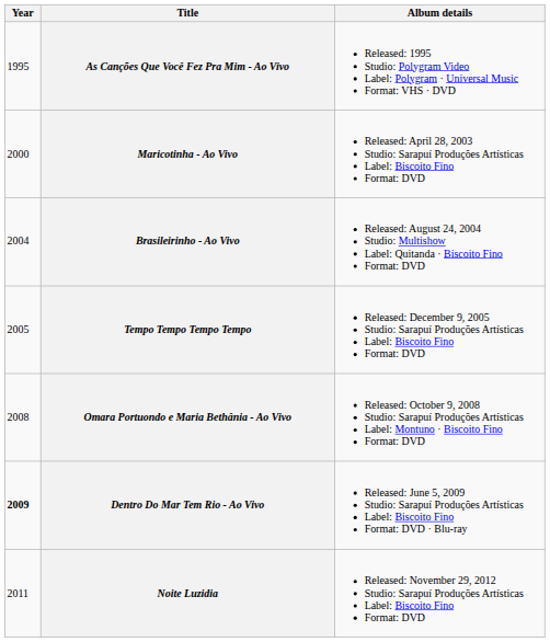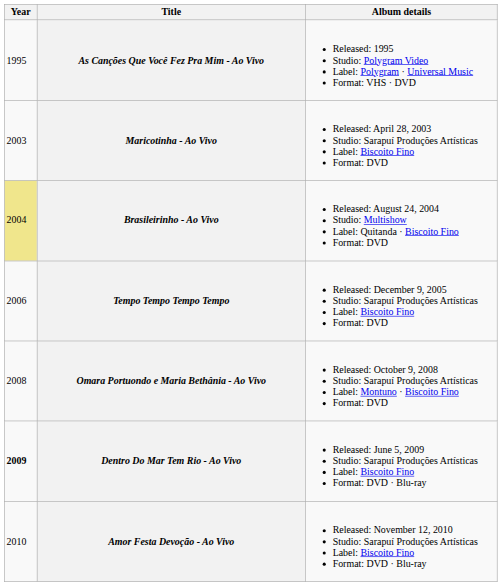 <table class="wikitable plainrowheaders" style="width:63%;">
 <tr>
 <th scope="col" style="width:3%;">Year</th>
 <th scope="col" style="width:35%;">Title</th>
 <th scope="col" style="width:25%;">Album details</th>
 </tr>
 <tr>
 <td>1995</td>
 <th scope="row"><em>As Canções Que Você Fez Pra Mim - Ao Vivo</em></th>
 <td><br><ul><li>Released:  1995</li><li>Studio: <a href='#'>Polygram Video</a></li><li>Label: <a href='#'>Polygram</a> · <a href='#'>Universal Music</a></li><li>Format: VHS · DVD</li></ul></td>
 </tr>
 <tr>
-<td>2000</td>
+<td>2003</td>
 <th scope="row"><em>Maricotinha - Ao Vivo</em></th>
 <td><br><ul><li>Released: April 28, 2003</li><li>Studio: Sarapuí Produções Artísticas</li><li>Label: <a href='#'>Biscoito Fino</a></li><li>Format: DVD</li></ul></td>
 </tr>
 <tr>
-<td>2004</td>
+<td style="background: khaki;">2004</td>
 <th scope="row"><em>Brasileirinho - Ao Vivo</em></th>
 <td><br><ul><li>Released: August 24, 2004</li><li>Studio: <a href='#'>Multishow</a></li><li>Label: Quitanda · <a href='#'>Biscoito Fino</a></li><li>Format: DVD</li></ul></td>
 </tr>
 <tr>
-<td>2005</td>
+<td>2006</td>
 <th scope="row"><em>Tempo Tempo Tempo Tempo</em></th>
 <td><br><ul><li>Released: December 9, 2005</li><li>Studio: Sarapuí Produções Artísticas</li><li>Label: <a href='#'>Biscoito Fino</a></li><li>Format: DVD</li></ul></td>
 </tr>
 <tr>
 <td>2008</td>
 <th scope="row"><em>Omara Portuondo e Maria Bethânia - Ao Vivo</em></th>
 <td><br><ul><li>Released: October 9, 2008</li><li>Studio: Sarapuí Produções Artísticas</li><li>Label: <a href='#'>Montuno</a> · <a href='#'>Biscoito Fino</a></li><li>Format: DVD</li></ul></td>
 </tr>
 <tr>
 <td><strong>2009</strong></td>
 <th scope="row"><em>Dentro Do Mar Tem Rio - Ao Vivo</em></th>
 <td><br><ul><li>Released: June 5, 2009</li><li>Studio: Sarapuí Produções Artísticas</li><li>Label: <a href='#'>Biscoito Fino</a></li><li>Format: DVD · Blu-ray</li></ul></td>
 </tr>
 <tr>
-<td>2011</td>
-<th scope="row"><em>Noite Luzidia</em></th>
-<td><br><ul><li>Released: November 29, 2012</li><li>Studio: Sarapuí Produções Artísticas</li><li>Label: <a href='#'>Biscoito Fino</a></li><li>Format: DVD</li></ul></td>
+<td>2010</td>
+<th scope="row"><em>Amor Festa Devoção - Ao Vivo</em></th>
+<td><br><ul><li>Released: November 12, 2010</li><li>Studio: Sarapuí Produções Artísticas</li><li>Label: <a href='#'>Biscoito Fino</a></li><li>Format: DVD · Blu-ray</li></ul></td>
 </tr>
 </table>
